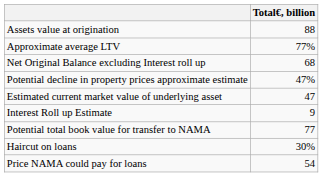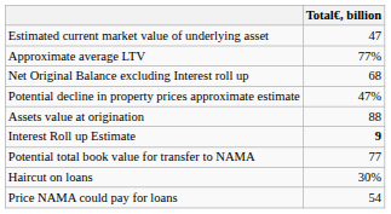 <table class="wikitable">
 <tr>
 <th></th>
 <th>Total€,  billion</th>
 </tr>
 <tr>
-<td align=left>Assets value at origination</td>
-<td align=right>88</td>
+<td align=left>Estimated current market value of underlying asset</td>
+<td align=right>47</td>
 </tr>
 <tr>
 <td align=left>Approximate average LTV</td>
 <td align=right>77%</td>
 </tr>
 <tr>
 <td align=left>Net Original Balance excluding Interest roll up</td>
 <td align=right>68</td>
 </tr>
 <tr>
 <td align=left>Potential decline in property prices approximate estimate</td>
 <td align=right>47%</td>
 </tr>
 <tr>
-<td align=left>Estimated current market value of underlying asset</td>
-<td align=right>47</td>
+<td align=left>Assets value at origination</td>
+<td align=right>88</td>
 </tr>
 <tr>
 <td align=left>Interest Roll up Estimate</td>
-<td align=right>9</td>
+<td align=right><strong>9</strong></td>
 </tr>
 <tr>
 <td align=left>Potential total book value for transfer to NAMA</td>
 <td align=right>77</td>
 </tr>
 <tr>
 <td align=left>Haircut on loans</td>
 <td align=right>30%</td>
 </tr>
 <tr>
 <td align=left>Price NAMA could pay for loans</td>
 <td align=right>54</td>
 </tr>
 </table>
